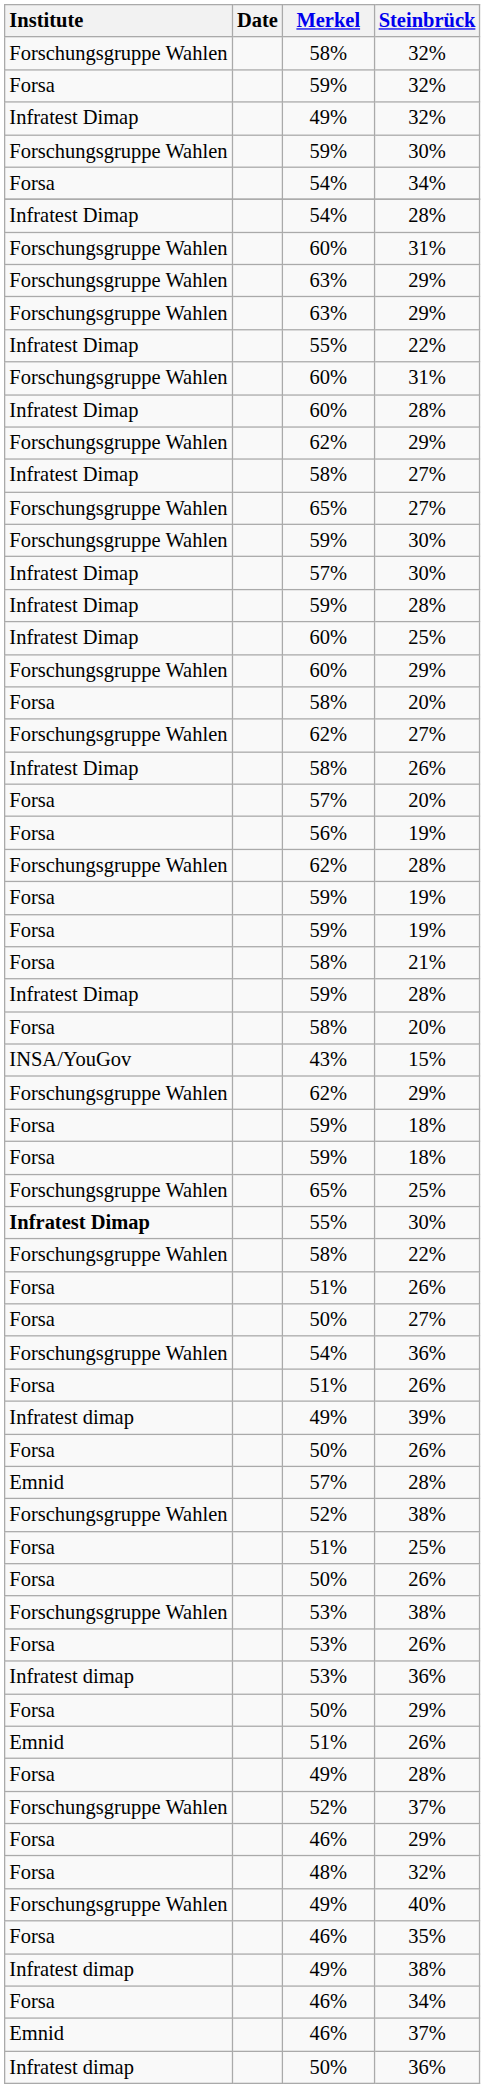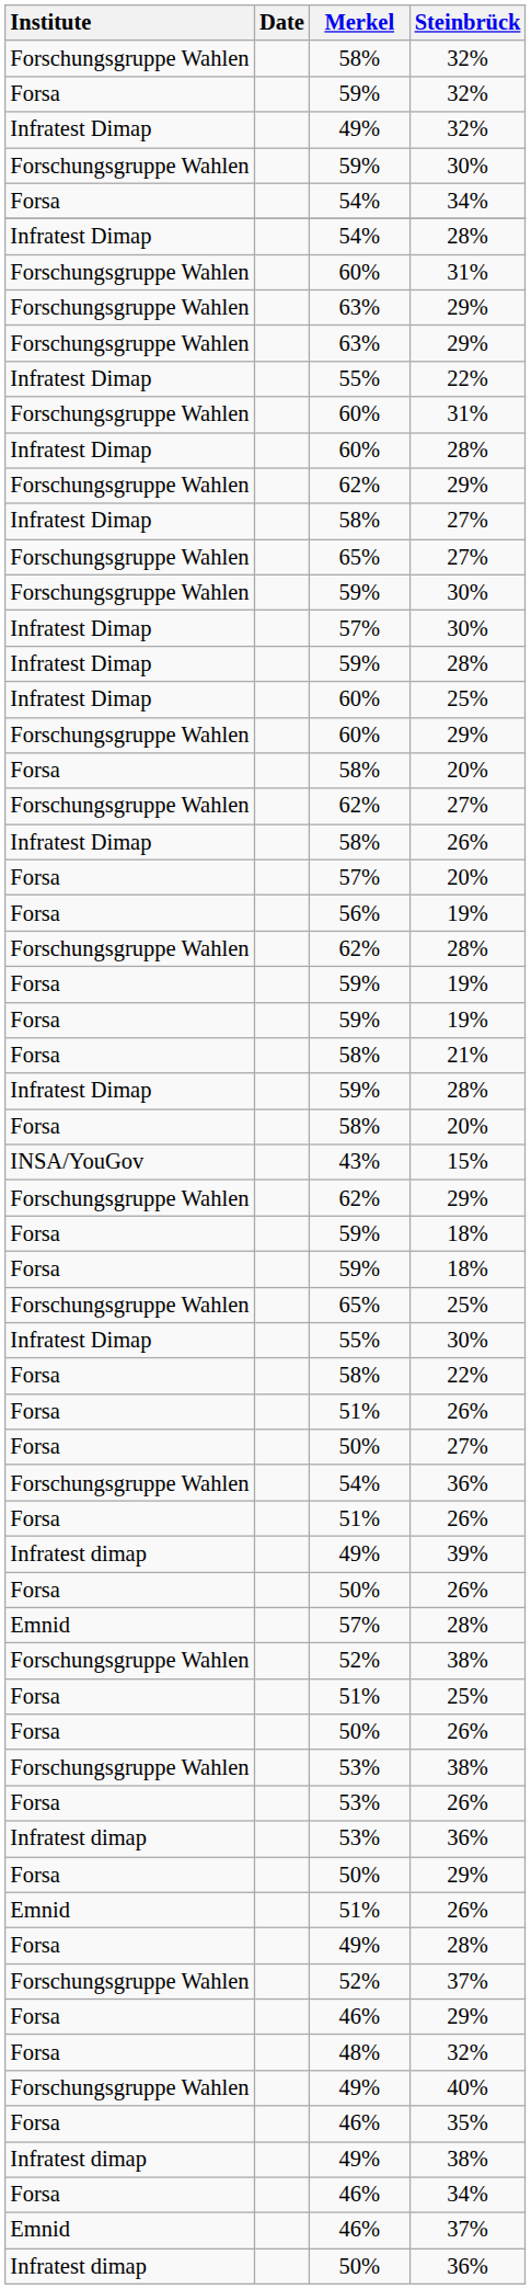 <table class="wikitable sortable" style="text-align:center">
 <tr>
 <th style="text-align:left;">Institute<br></th>
 <th style="text-align:left;">Date</th>
 <th style="width:4em"><a href='#'>Merkel</a><br></th>
 <th style="width:4em"><a href='#'>Steinbrück</a><br></th>
 </tr>
 <tr>
 <td style="text-align:left;">Forschungsgruppe Wahlen</td>
 <td></td>
 <td>58%</td>
 <td>32%</td>
 </tr>
 <tr>
 <td style="text-align:left;">Forsa</td>
 <td></td>
 <td>59%</td>
 <td>32%</td>
 </tr>
 <tr>
 <td style="text-align:left;">Infratest Dimap</td>
 <td></td>
 <td>49%</td>
 <td>32%</td>
 </tr>
 <tr>
 <td style="text-align:left;">Forschungsgruppe Wahlen</td>
 <td></td>
 <td>59%</td>
 <td>30%</td>
 </tr>
 <tr>
 <td style="text-align:left;">Forsa</td>
 <td></td>
 <td>54%</td>
 <td>34%</td>
 </tr>
 <tr>
 </tr>
 <tr>
 <td style="text-align:left;">Infratest Dimap</td>
 <td></td>
 <td>54%</td>
 <td>28%</td>
 </tr>
 <tr>
 <td style="text-align:left;">Forschungsgruppe Wahlen</td>
 <td></td>
 <td>60%</td>
 <td>31%</td>
 </tr>
 <tr>
 <td style="text-align:left;">Forschungsgruppe Wahlen</td>
 <td></td>
 <td>63%</td>
 <td>29%</td>
 </tr>
 <tr>
 <td style="text-align:left;">Forschungsgruppe Wahlen</td>
 <td></td>
 <td>63%</td>
 <td>29%</td>
 </tr>
 <tr>
 <td style="text-align:left;">Infratest Dimap</td>
 <td></td>
 <td>55%</td>
 <td>22%</td>
 </tr>
 <tr>
 <td style="text-align:left;">Forschungsgruppe Wahlen</td>
 <td></td>
 <td>60%</td>
 <td>31%</td>
 </tr>
 <tr>
 <td style="text-align:left;">Infratest Dimap</td>
 <td></td>
 <td>60%</td>
 <td>28%</td>
 </tr>
 <tr>
 <td style="text-align:left;">Forschungsgruppe Wahlen</td>
 <td></td>
 <td>62%</td>
 <td>29%</td>
 </tr>
 <tr>
 <td style="text-align:left;">Infratest Dimap</td>
 <td></td>
 <td>58%</td>
 <td>27%</td>
 </tr>
 <tr>
 <td style="text-align:left;">Forschungsgruppe Wahlen</td>
 <td></td>
 <td>65%</td>
 <td>27%</td>
 </tr>
 <tr>
 <td style="text-align:left;">Forschungsgruppe Wahlen</td>
 <td></td>
 <td>59%</td>
 <td>30%</td>
 </tr>
 <tr>
 <td style="text-align:left;">Infratest Dimap</td>
 <td></td>
 <td>57%</td>
 <td>30%</td>
 </tr>
 <tr>
 <td style="text-align:left;">Infratest Dimap</td>
 <td></td>
 <td>59%</td>
 <td>28%</td>
 </tr>
 <tr>
 <td style="text-align:left;">Infratest Dimap</td>
 <td></td>
 <td>60%</td>
 <td>25%</td>
 </tr>
 <tr>
 <td style="text-align:left;">Forschungsgruppe Wahlen</td>
 <td></td>
 <td>60%</td>
 <td>29%</td>
 </tr>
 <tr>
 <td style="text-align:left;">Forsa</td>
 <td></td>
 <td>58%</td>
 <td>20%</td>
 </tr>
 <tr>
 <td style="text-align:left;">Forschungsgruppe Wahlen</td>
 <td></td>
 <td>62%</td>
 <td>27%</td>
 </tr>
 <tr>
 <td style="text-align:left;">Infratest Dimap</td>
 <td></td>
 <td>58%</td>
 <td>26%</td>
 </tr>
 <tr>
 <td style="text-align:left;">Forsa</td>
 <td></td>
 <td>57%</td>
 <td>20%</td>
 </tr>
 <tr>
 <td style="text-align:left;">Forsa</td>
 <td></td>
 <td>56%</td>
 <td>19%</td>
 </tr>
 <tr>
 <td style="text-align:left;">Forschungsgruppe Wahlen</td>
 <td></td>
 <td>62%</td>
 <td>28%</td>
 </tr>
 <tr>
 <td style="text-align:left;">Forsa</td>
 <td></td>
 <td>59%</td>
 <td>19%</td>
 </tr>
 <tr>
 <td style="text-align:left;">Forsa</td>
 <td></td>
 <td>59%</td>
 <td>19%</td>
 </tr>
 <tr>
 <td style="text-align:left;">Forsa</td>
 <td></td>
 <td>58%</td>
 <td>21%</td>
 </tr>
 <tr>
 <td style="text-align:left;">Infratest Dimap</td>
 <td></td>
 <td>59%</td>
 <td>28%</td>
 </tr>
 <tr>
 <td style="text-align:left;">Forsa</td>
 <td></td>
 <td>58%</td>
 <td>20%</td>
 </tr>
 <tr>
 <td style="text-align:left;">INSA/YouGov</td>
 <td></td>
 <td>43%</td>
 <td>15%</td>
 </tr>
 <tr>
 <td style="text-align:left;">Forschungsgruppe Wahlen</td>
 <td></td>
 <td>62%</td>
 <td>29%</td>
 </tr>
 <tr>
 <td style="text-align:left;">Forsa</td>
 <td></td>
 <td>59%</td>
 <td>18%</td>
 </tr>
 <tr>
 <td style="text-align:left;">Forsa</td>
 <td></td>
 <td>59%</td>
 <td>18%</td>
 </tr>
 <tr>
 <td style="text-align:left;">Forschungsgruppe Wahlen</td>
 <td></td>
 <td>65%</td>
 <td>25%</td>
 </tr>
 <tr>
-<td style="text-align:left;"><strong>Infratest Dimap</strong></td>
+<td style="text-align:left;">Infratest Dimap</td>
 <td></td>
 <td>55%</td>
 <td>30%</td>
 </tr>
 <tr>
-<td style="text-align:left;">Forschungsgruppe Wahlen</td>
+<td style="text-align:left;">Forsa</td>
 <td></td>
 <td>58%</td>
 <td>22%</td>
 </tr>
 <tr>
 <td style="text-align:left;">Forsa</td>
 <td></td>
 <td>51%</td>
 <td>26%</td>
 </tr>
 <tr>
 <td style="text-align:left;">Forsa</td>
 <td></td>
 <td>50%</td>
 <td>27%</td>
 </tr>
 <tr>
 <td style="text-align:left;">Forschungsgruppe Wahlen</td>
 <td></td>
 <td>54%</td>
 <td>36%</td>
 </tr>
 <tr>
 <td style="text-align:left;">Forsa</td>
 <td></td>
 <td>51%</td>
 <td>26%</td>
 </tr>
 <tr>
 <td style="text-align:left;">Infratest dimap</td>
 <td></td>
 <td>49%</td>
 <td>39%</td>
 </tr>
 <tr>
 <td style="text-align:left;">Forsa</td>
 <td></td>
 <td>50%</td>
 <td>26%</td>
 </tr>
 <tr>
 <td style="text-align:left;">Emnid</td>
 <td></td>
 <td>57%</td>
 <td>28%</td>
 </tr>
 <tr>
 <td style="text-align:left;">Forschungsgruppe Wahlen</td>
 <td></td>
 <td>52%</td>
 <td>38%</td>
 </tr>
 <tr>
 <td style="text-align:left;">Forsa</td>
 <td></td>
 <td>51%</td>
 <td>25%</td>
 </tr>
 <tr>
 <td style="text-align:left;">Forsa</td>
 <td></td>
 <td>50%</td>
 <td>26%</td>
 </tr>
 <tr>
 <td style="text-align:left;">Forschungsgruppe Wahlen</td>
 <td></td>
 <td>53%</td>
 <td>38%</td>
 </tr>
 <tr>
 <td style="text-align:left;">Forsa</td>
 <td></td>
 <td>53%</td>
 <td>26%</td>
 </tr>
 <tr>
 <td style="text-align:left;">Infratest dimap</td>
 <td></td>
 <td>53%</td>
 <td>36%</td>
 </tr>
 <tr>
 <td style="text-align:left;">Forsa</td>
 <td></td>
 <td>50%</td>
 <td>29%</td>
 </tr>
 <tr>
 <td style="text-align:left;">Emnid</td>
 <td></td>
 <td>51%</td>
 <td>26%</td>
 </tr>
 <tr>
 <td style="text-align:left;">Forsa</td>
 <td></td>
 <td>49%</td>
 <td>28%</td>
 </tr>
 <tr>
 <td style="text-align:left;">Forschungsgruppe Wahlen</td>
 <td></td>
 <td>52%</td>
 <td>37%</td>
 </tr>
 <tr>
 <td style="text-align:left;">Forsa</td>
 <td></td>
 <td>46%</td>
 <td>29%</td>
 </tr>
 <tr>
 <td style="text-align:left;">Forsa</td>
 <td></td>
 <td>48%</td>
 <td>32%</td>
 </tr>
 <tr>
 <td style="text-align:left;">Forschungsgruppe Wahlen</td>
 <td></td>
 <td>49%</td>
 <td>40%</td>
 </tr>
 <tr>
 <td style="text-align:left;">Forsa</td>
 <td></td>
 <td>46%</td>
 <td>35%</td>
 </tr>
 <tr>
 <td style="text-align:left;">Infratest dimap</td>
 <td></td>
 <td>49%</td>
 <td>38%</td>
 </tr>
 <tr>
 <td style="text-align:left;">Forsa</td>
 <td></td>
 <td>46%</td>
 <td>34%</td>
 </tr>
 <tr>
 <td style="text-align:left;">Emnid</td>
 <td></td>
 <td>46%</td>
 <td>37%</td>
 </tr>
 <tr>
 <td style="text-align:left;">Infratest dimap</td>
 <td></td>
 <td>50%</td>
 <td>36%</td>
 </tr>
 </table>
